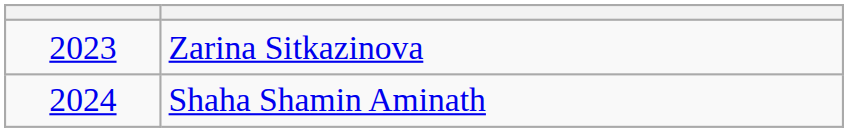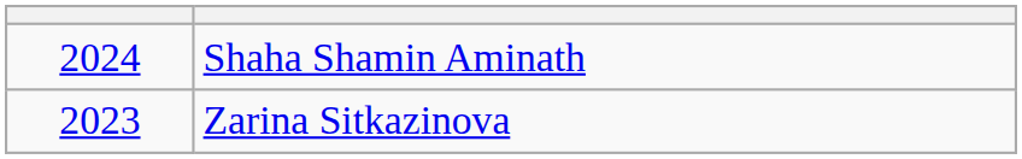 <table class=wikitable style="width: 400px;">
 <tr>
 <th width="40"></th>
 <th width="200"></th>
 </tr>
 <tr>
+<td align=center><a href='#'>2024</a></td>
+<td> <a href='#'>Shaha Shamin Aminath</a></td>
+</tr>
+<tr>
 <td align=center><a href='#'>2023</a></td>
 <td> <a href='#'>Zarina Sitkazinova</a></td>
 </tr>
-<tr>
-<td align=center><a href='#'>2024</a></td>
-<td> <a href='#'>Shaha Shamin Aminath</a></td>
-</tr>
 </table>
